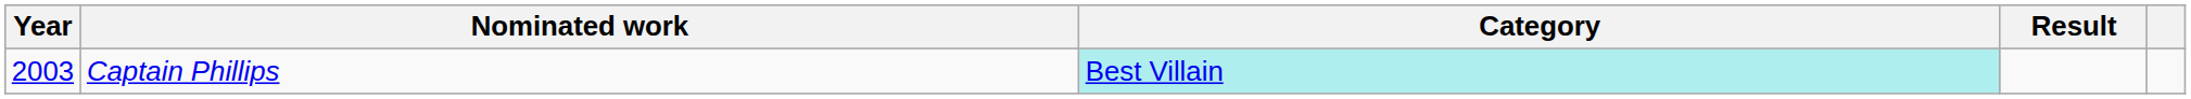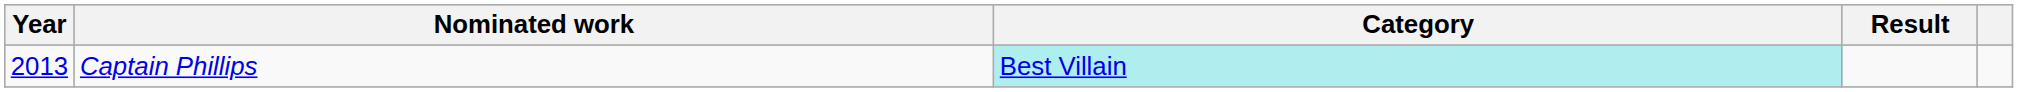 <table class=wikitable>
 <tr>
 <th scope="col" style="width:1em;">Year</th>
 <th scope="col" style="width:39em;">Nominated work</th>
 <th scope="col" style="width:36em;">Category</th>
 <th scope="col" style="width:5em;">Result</th>
 <th scope="col" style="width:1em;"></th>
 </tr>
 <tr>
-<td><a href='#'>2003</a></td>
+<td><a href='#'>2013</a></td>
 <td><em><a href='#'>Captain Phillips</a></em></td>
 <td style="background: paleturquoise;"><a href='#'>Best Villain</a></td>
 <td></td>
 <td></td>
 </tr>
 </table>
